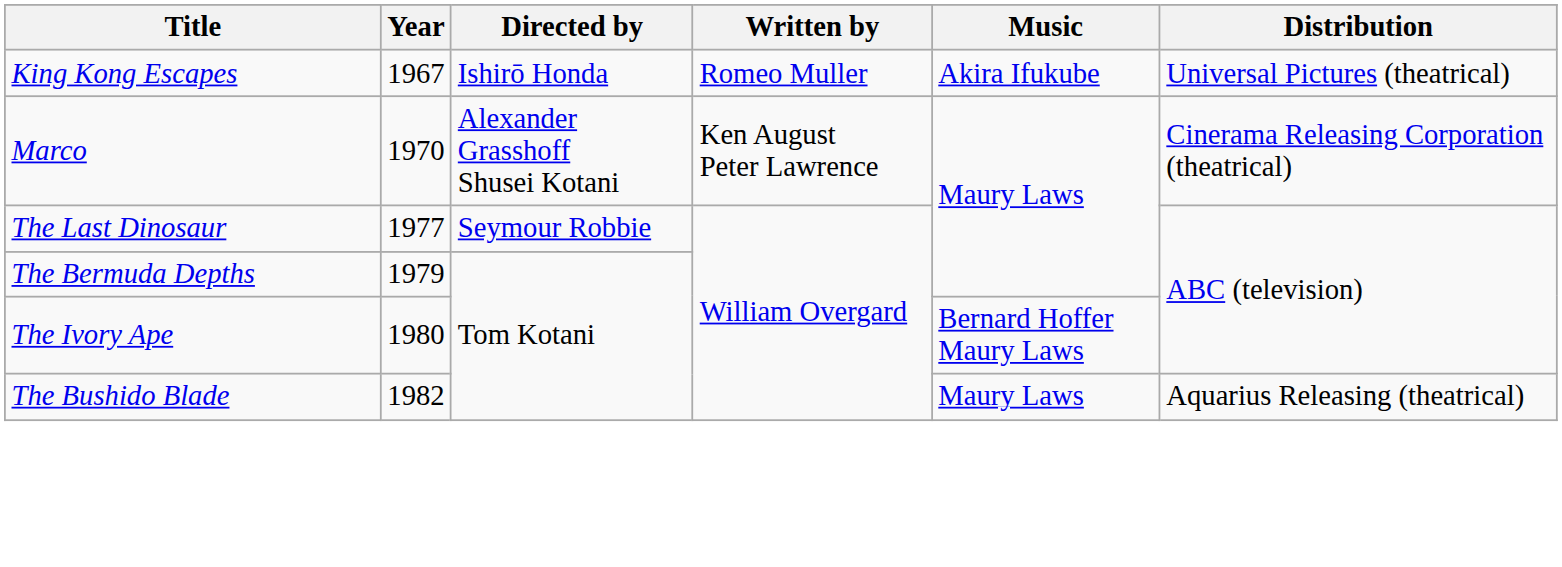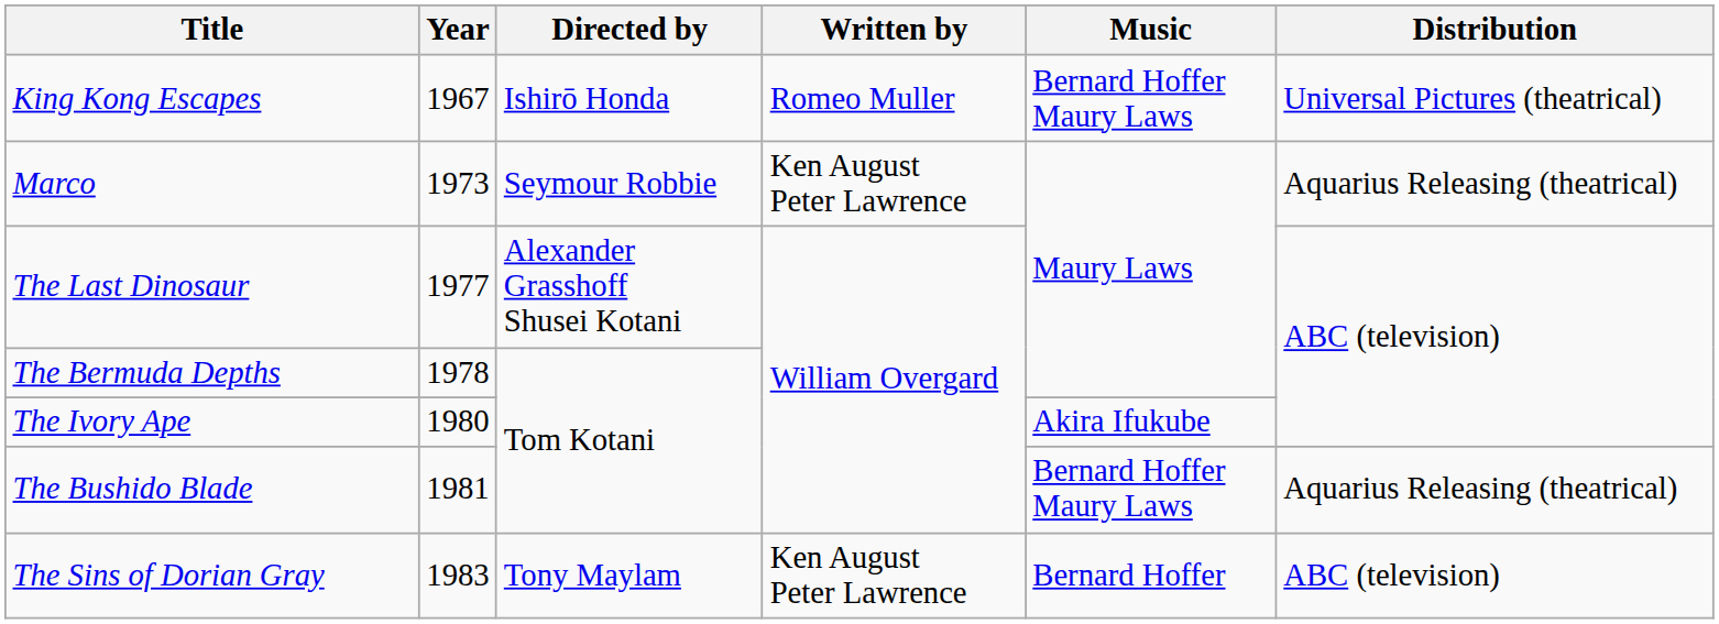 <table class="wikitable sortable plainrowheaders">
 <tr>
 <th scope="col" style="width: 22em;">Title</th>
 <th scope="col">Year</th>
 <th scope="col" style="width: 12em;">Directed by</th>
 <th scope="col" style="width: 12em;">Written by</th>
 <th scope="col" style="width: 12em;">Music</th>
 <th scope="col" style="width: 22em;">Distribution</th>
 </tr>
 <tr>
 <td><em><a href='#'>King Kong Escapes</a></em></td>
 <td>1967</td>
 <td><a href='#'>Ishirō Honda</a></td>
 <td><a href='#'>Romeo Muller</a></td>
-<td><a href='#'>Akira Ifukube</a></td>
+<td><a href='#'>Bernard Hoffer</a><br><a href='#'>Maury Laws</a></td>
 <td><a href='#'>Universal Pictures</a> (theatrical)</td>
 </tr>
 <tr>
 <td><em><a href='#'>Marco</a></em></td>
-<td>1970</td>
-<td><a href='#'>Alexander Grasshoff</a><br>Shusei Kotani</td>
+<td>1973</td>
+<td><a href='#'>Seymour Robbie</a></td>
 <td>Ken August<br>Peter Lawrence</td>
 <td rowspan="3"><a href='#'>Maury Laws</a></td>
-<td><a href='#'>Cinerama Releasing Corporation</a> (theatrical)</td>
+<td>Aquarius Releasing (theatrical)</td>
 </tr>
 <tr>
 <td><em><a href='#'>The Last Dinosaur</a></em></td>
 <td>1977</td>
-<td><a href='#'>Seymour Robbie</a></td>
+<td><a href='#'>Alexander Grasshoff</a><br>Shusei Kotani</td>
 <td rowspan="4"><a href='#'>William Overgard</a></td>
 <td rowspan="3"><a href='#'>ABC</a> (television)</td>
 </tr>
 <tr>
 <td><em><a href='#'>The Bermuda Depths</a></em></td>
-<td>1979</td>
+<td>1978</td>
 <td rowspan="3">Tom Kotani</td>
 </tr>
 <tr>
 <td><em><a href='#'>The Ivory Ape</a></em></td>
 <td>1980</td>
-<td><a href='#'>Bernard Hoffer</a><br><a href='#'>Maury Laws</a></td>
+<td><a href='#'>Akira Ifukube</a></td>
 </tr>
 <tr>
 <td><em><a href='#'>The Bushido Blade</a></em></td>
-<td>1982</td>
-<td><a href='#'>Maury Laws</a></td>
+<td>1981</td>
+<td><a href='#'>Bernard Hoffer</a><br><a href='#'>Maury Laws</a></td>
 <td>Aquarius Releasing (theatrical)</td>
 </tr>
+<tr>
+<td><em><a href='#'>The Sins of Dorian Gray</a></em></td>
+<td>1983</td>
+<td><a href='#'>Tony Maylam</a></td>
+<td>Ken August<br>Peter Lawrence</td>
+<td><a href='#'>Bernard Hoffer</a></td>
+<td><a href='#'>ABC</a> (television)</td>
+</tr>
 </table>
